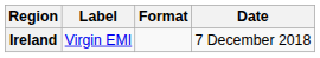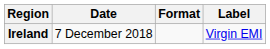 <table class="wikitable plainrowheaders">
 <tr>
 <th scope="col">Region</th>
+<th scope="col">Date</th>
+<th scope="col">Format</th>
 <th scope="col">Label</th>
-<th scope="col">Format</th>
-<th scope="col">Date</th>
 </tr>
 <tr>
 <th scope="row">Ireland</th>
+<td>7 December 2018</td>
+<td></td>
 <td><a href='#'>Virgin EMI</a></td>
-<td></td>
-<td>7 December 2018</td>
 </tr>
 </table>
